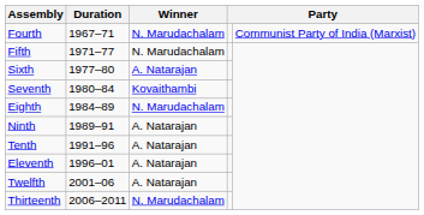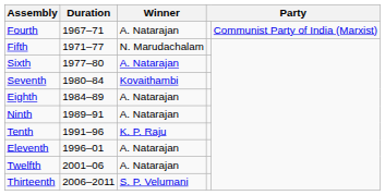 <table class="wikitable sortable">
 <tr>
 <th>Assembly</th>
 <th>Duration</th>
 <th>Winner</th>
 <th colspan="2">Party</th>
 </tr>
 <tr>
 <td><a href='#'>Fourth</a></td>
 <td>1967–71</td>
-<td><a href='#'>N. Marudachalam</a></td>
+<td>A. Natarajan</td>
 <td></td>
 <td><a href='#'>Communist Party of India (Marxist)</a></td>
 </tr>
 <tr>
 <td><a href='#'>Fifth</a></td>
 <td>1971–77</td>
 <td>N. Marudachalam</td>
 <td></td>
 </tr>
 <tr>
 <td><a href='#'>Sixth</a></td>
 <td>1977–80</td>
 <td><a href='#'>A. Natarajan</a></td>
 <td></td>
 </tr>
 <tr>
 <td><a href='#'>Seventh</a></td>
 <td>1980–84</td>
 <td><a href='#'>Kovaithambi</a></td>
 <td></td>
 </tr>
 <tr>
 <td><a href='#'>Eighth</a></td>
 <td>1984–89</td>
-<td><a href='#'>N. Marudachalam</a></td>
+<td>A. Natarajan</td>
 <td></td>
 </tr>
 <tr>
 <td><a href='#'>Ninth</a></td>
 <td>1989–91</td>
 <td>A. Natarajan</td>
 <td></td>
 </tr>
 <tr>
 <td><a href='#'>Tenth</a></td>
 <td>1991–96</td>
-<td>A. Natarajan</td>
+<td><a href='#'>K. P. Raju</a></td>
 <td></td>
 </tr>
 <tr>
 <td><a href='#'>Eleventh</a></td>
 <td>1996–01</td>
 <td>A. Natarajan</td>
 <td></td>
 </tr>
 <tr>
 <td><a href='#'>Twelfth</a></td>
 <td>2001–06</td>
 <td>A. Natarajan</td>
 <td></td>
 </tr>
 <tr>
 <td><a href='#'>Thirteenth</a></td>
 <td>2006–2011</td>
-<td><a href='#'>N. Marudachalam</a></td>
+<td><a href='#'>S. P. Velumani</a></td>
 <td></td>
 </tr>
 </table>
